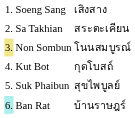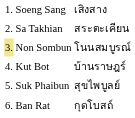 <table>
 <tr>
 <td>1.</td>
 <td>Soeng Sang</td>
 <td>เสิงสาง</td>
 <td></td>
 </tr>
 <tr>
 <td>2.</td>
 <td>Sa Takhian</td>
 <td>สระตะเคียน</td>
 <td></td>
 </tr>
 <tr>
 <td style="background: khaki;">3.</td>
 <td>Non Sombun</td>
 <td>โนนสมบูรณ์</td>
 <td></td>
 </tr>
 <tr>
 <td>4.</td>
 <td>Kut Bot</td>
-<td>กุดโบสถ์</td>
+<td>บ้านราษฎร์</td>
 <td></td>
 </tr>
 <tr>
 <td>5.</td>
 <td>Suk Phaibun</td>
 <td>สุขไพบูลย์</td>
 <td></td>
 </tr>
 <tr>
-<td style="background: paleturquoise;">6.</td>
+<td>6.</td>
 <td>Ban Rat</td>
-<td>บ้านราษฎร์</td>
+<td>กุดโบสถ์</td>
 <td></td>
 </tr>
 </table>
